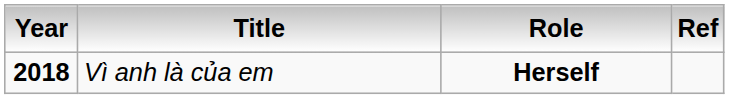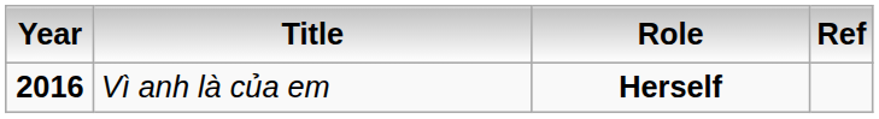 <table class="wikitable" style="text-align: center;">
 <tr>
 <th style="background:linear-gradient(0deg,#FFFFFF, #C0C0C0);color:Black;" width=39 height="23">Year</th>
 <th style="background:linear-gradient(0deg,#FFFFFF, #C0C0C0);color:Black;" width="222">Title</th>
 <th style="background:linear-gradient(0deg,#FFFFFF, #C0C0C0);color:Black;" width="139">Role</th>
 <th style="background:linear-gradient(0deg,#FFFFFF, #C0C0C0);color:Black;">Ref</th>
 </tr>
 <tr>
-<td><strong>2018</strong></td>
+<td><strong>2016</strong></td>
 <td align="left"><em>Vì anh là của em</em></td>
 <td><strong>Herself</strong></td>
 <td></td>
 </tr>
 </table>
